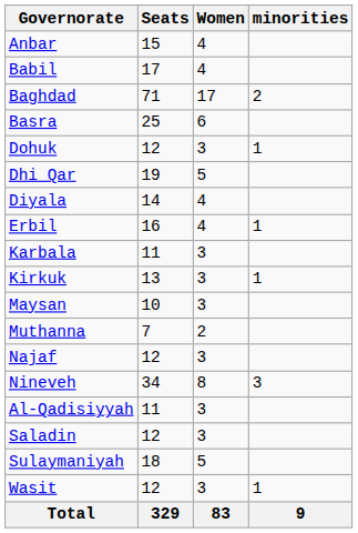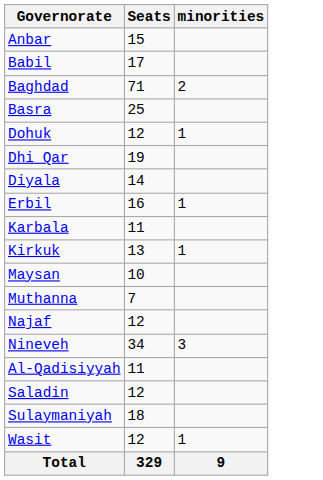 <table class="wikitable sortable">
 <tr>
 <th>Governorate</th>
 <th>Seats</th>
-<th>Women</th>
 <th>minorities</th>
 </tr>
 <tr>
 <td><a href='#'>Anbar</a></td>
 <td>15</td>
-<td>4</td>
 <td></td>
 </tr>
 <tr>
 <td><a href='#'>Babil</a></td>
 <td>17</td>
-<td>4</td>
 <td></td>
 </tr>
 <tr>
 <td><a href='#'>Baghdad</a></td>
 <td>71</td>
-<td>17</td>
 <td>2</td>
 </tr>
 <tr>
 <td><a href='#'>Basra</a></td>
 <td>25</td>
-<td>6</td>
 <td></td>
 </tr>
 <tr>
 <td><a href='#'>Dohuk</a></td>
 <td>12</td>
-<td>3</td>
 <td>1</td>
 </tr>
 <tr>
 <td><a href='#'>Dhi Qar</a></td>
 <td>19</td>
-<td>5</td>
 <td></td>
 </tr>
 <tr>
 <td><a href='#'>Diyala</a></td>
 <td>14</td>
-<td>4</td>
 <td></td>
 </tr>
 <tr>
 <td><a href='#'>Erbil</a></td>
 <td>16</td>
-<td>4</td>
 <td>1</td>
 </tr>
 <tr>
 <td><a href='#'>Karbala</a></td>
 <td>11</td>
-<td>3</td>
 <td></td>
 </tr>
 <tr>
 <td><a href='#'>Kirkuk</a></td>
 <td>13</td>
-<td>3</td>
 <td>1</td>
 </tr>
 <tr>
 <td><a href='#'>Maysan</a></td>
 <td>10</td>
-<td>3</td>
 <td></td>
 </tr>
 <tr>
 <td><a href='#'>Muthanna</a></td>
 <td>7</td>
-<td>2</td>
 <td></td>
 </tr>
 <tr>
 <td><a href='#'>Najaf</a></td>
 <td>12</td>
-<td>3</td>
 <td></td>
 </tr>
 <tr>
 <td><a href='#'>Nineveh</a></td>
 <td>34</td>
-<td>8</td>
 <td>3</td>
 </tr>
 <tr>
 <td><a href='#'>Al-Qadisiyyah</a></td>
 <td>11</td>
-<td>3</td>
 <td></td>
 </tr>
 <tr>
 <td><a href='#'>Saladin</a></td>
 <td>12</td>
-<td>3</td>
 <td></td>
 </tr>
 <tr>
 <td><a href='#'>Sulaymaniyah</a></td>
 <td>18</td>
-<td>5</td>
 <td></td>
 </tr>
 <tr>
 <td><a href='#'>Wasit</a></td>
 <td>12</td>
-<td>3</td>
 <td>1</td>
 </tr>
 <tr>
 <th>Total</th>
 <th>329</th>
-<th>83</th>
 <th>9</th>
 </tr>
 </table>
